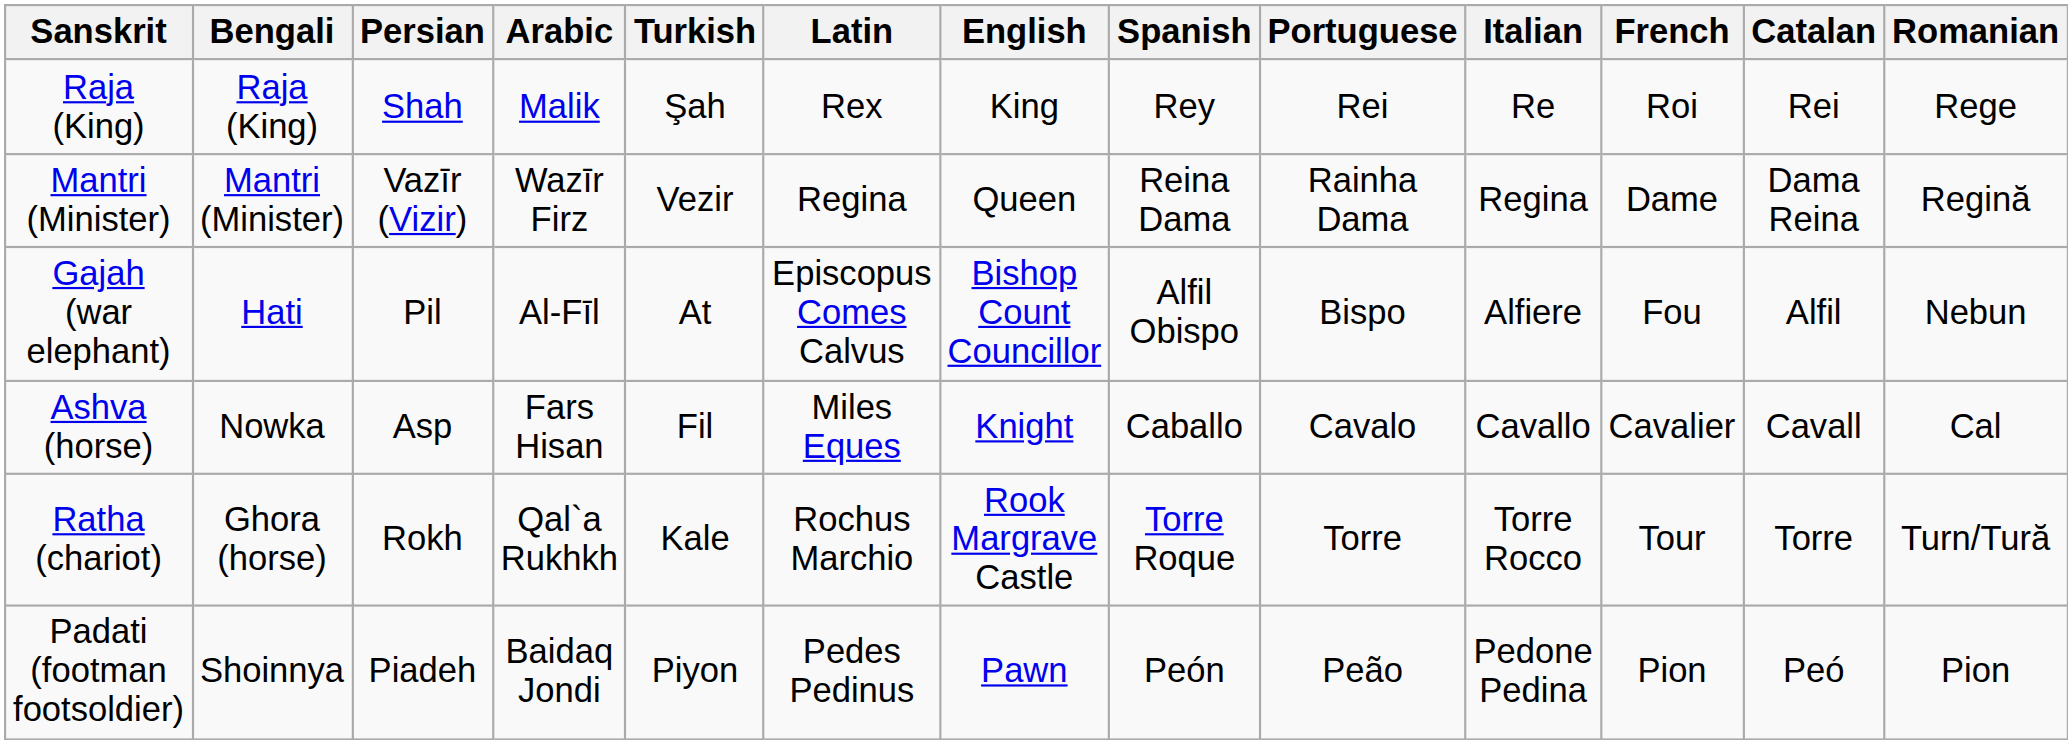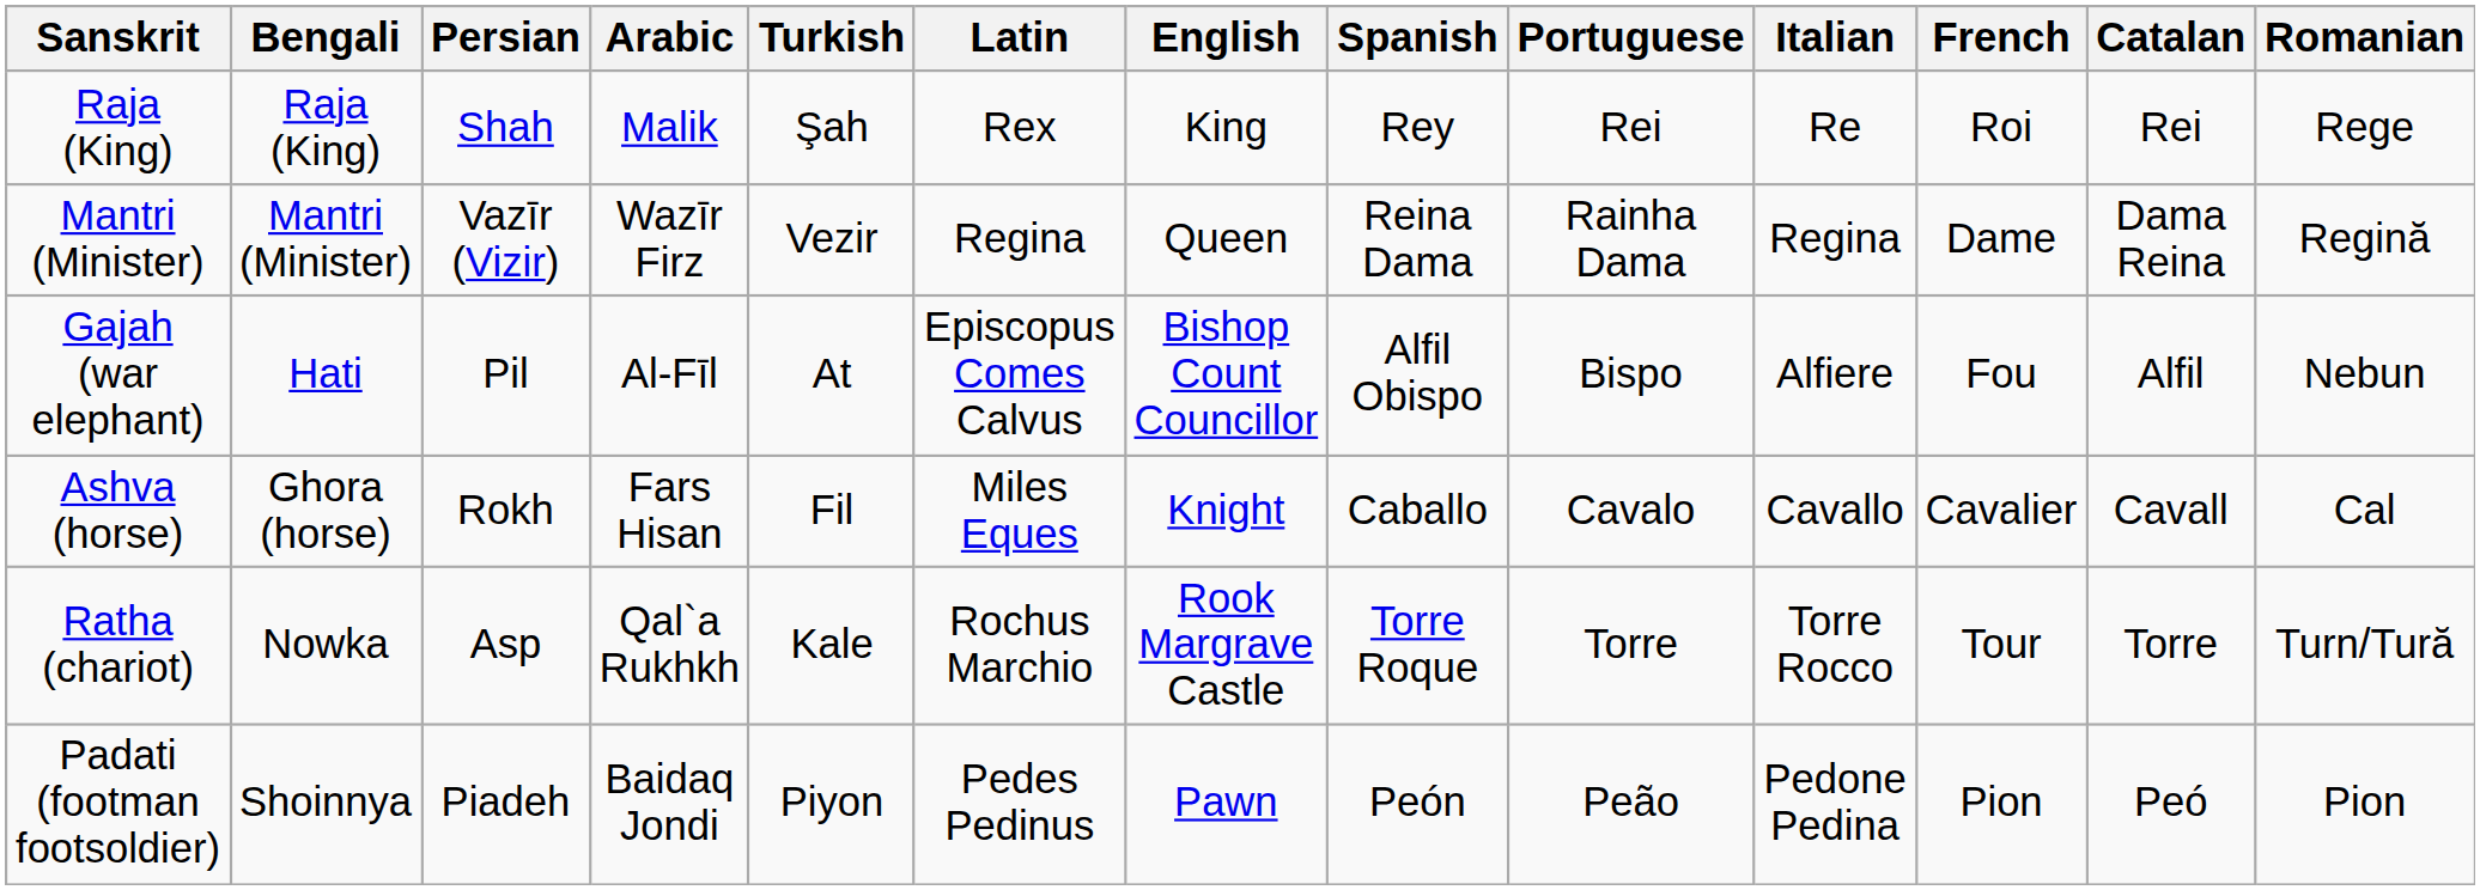 <table class="wikitable" style="margin: 1em auto 1em auto; text-align:center">
 <tr>
 <th>Sanskrit</th>
 <th>Bengali</th>
 <th>Persian</th>
 <th>Arabic</th>
 <th>Turkish</th>
 <th>Latin</th>
 <th>English</th>
 <th>Spanish</th>
 <th>Portuguese</th>
 <th>Italian</th>
 <th>French</th>
 <th>Catalan</th>
 <th>Romanian</th>
 </tr>
 <tr>
 <td><a href='#'>Raja</a> <br>(King)</td>
 <td><a href='#'>Raja</a> <br>(King)</td>
 <td><a href='#'>Shah</a></td>
 <td><a href='#'>Malik</a></td>
 <td>Şah</td>
 <td>Rex</td>
 <td>King</td>
 <td>Rey</td>
 <td>Rei</td>
 <td>Re</td>
 <td>Roi</td>
 <td>Rei</td>
 <td>Rege</td>
 </tr>
 <tr>
 <td><a href='#'>Mantri</a> <br>(Minister)</td>
 <td><a href='#'>Mantri</a> <br>(Minister)</td>
 <td>Vazīr <br>(<a href='#'>Vizir</a>)</td>
 <td>Wazīr<br>Firz</td>
 <td>Vezir</td>
 <td>Regina</td>
 <td>Queen</td>
 <td>Reina<br>Dama</td>
 <td>Rainha<br>Dama</td>
 <td>Regina</td>
 <td>Dame</td>
 <td>Dama<br>Reina</td>
 <td>Regină</td>
 </tr>
 <tr>
 <td><a href='#'>Gajah</a> <br>(war elephant)</td>
 <td><a href='#'>Hati</a></td>
 <td>Pil</td>
 <td>Al-Fīl</td>
 <td>At</td>
 <td>Episcopus<br><a href='#'>Comes</a><br>Calvus</td>
 <td><a href='#'>Bishop</a><br><a href='#'>Count</a><br><a href='#'>Councillor</a></td>
 <td>Alfil<br>Obispo</td>
 <td>Bispo</td>
 <td>Alfiere</td>
 <td>Fou</td>
 <td>Alfil</td>
 <td>Nebun</td>
 </tr>
 <tr>
 <td><a href='#'>Ashva</a> <br>(horse)</td>
-<td>Nowka</td>
-<td>Asp</td>
+<td>Ghora <br>(horse)</td>
+<td>Rokh</td>
 <td>Fars<br>Hisan</td>
 <td>Fil</td>
 <td>Miles<br><a href='#'>Eques</a></td>
 <td><a href='#'>Knight</a></td>
 <td>Caballo</td>
 <td>Cavalo</td>
 <td>Cavallo</td>
 <td>Cavalier</td>
 <td>Cavall</td>
 <td>Cal</td>
 </tr>
 <tr>
 <td><a href='#'>Ratha</a> <br>(chariot)</td>
-<td>Ghora <br>(horse)</td>
-<td>Rokh</td>
+<td>Nowka</td>
+<td>Asp</td>
 <td>Qal`a<br>Rukhkh</td>
 <td>Kale</td>
 <td>Rochus<br>Marchio</td>
 <td><a href='#'>Rook</a><br><a href='#'>Margrave</a><br>Castle</td>
 <td><a href='#'>Torre</a><br>Roque</td>
 <td>Torre</td>
 <td>Torre<br>Rocco</td>
 <td>Tour</td>
 <td>Torre</td>
 <td>Turn/Tură</td>
 </tr>
 <tr>
 <td>Padati <br>(footman<br>footsoldier)</td>
 <td>Shoinnya</td>
 <td>Piadeh</td>
 <td>Baidaq<br>Jondi</td>
 <td>Piyon</td>
 <td>Pedes<br>Pedinus</td>
 <td><a href='#'>Pawn</a></td>
 <td>Peón</td>
 <td>Peão</td>
 <td>Pedone<br>Pedina</td>
 <td>Pion</td>
 <td>Peó</td>
 <td>Pion</td>
 </tr>
 </table>
